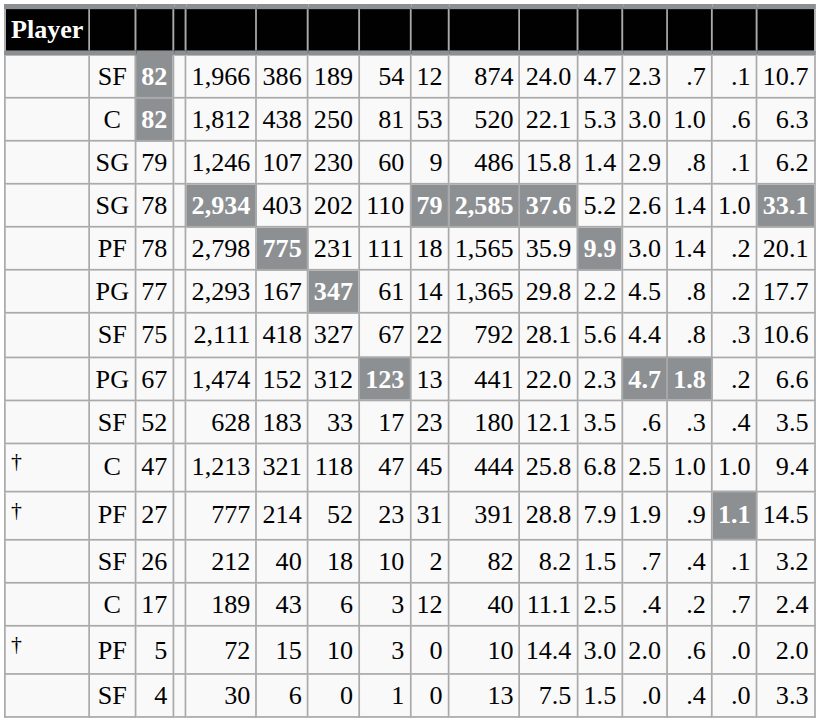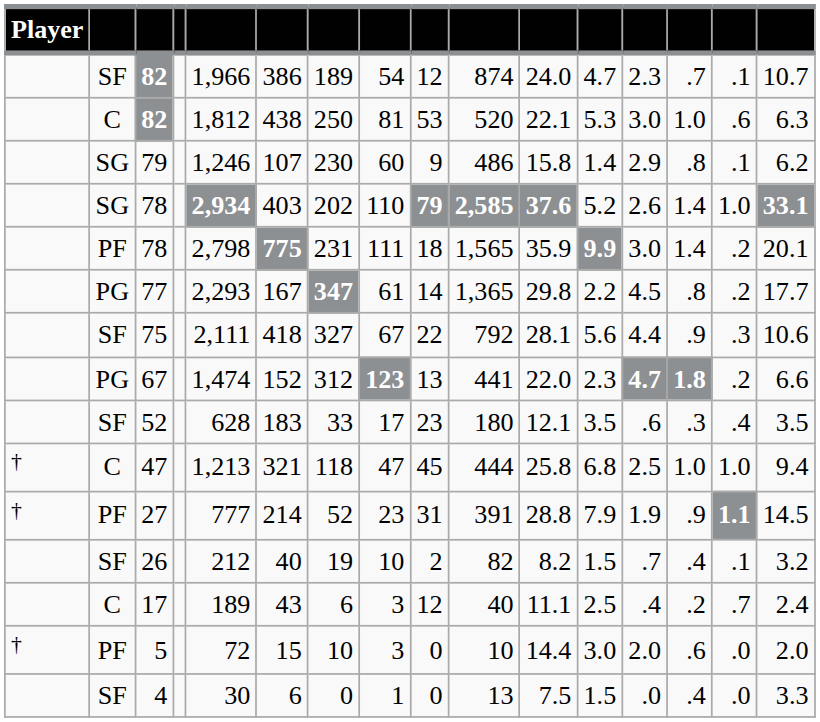 <table class="wikitable sortable" style="font-size: 95%; text-align:right;">
 <tr>
 <th style="background:#010101; color:#FFFFFF; border-top:#8D9093 3px solid; border-bottom:#8D9093 3px solid;">Player</th>
 <th style="background:#010101; color:#FFFFFF; border-top:#8D9093 3px solid; border-bottom:#8D9093 3px solid;"></th>
 <th style="background:#010101; color:#FFFFFF; border-top:#8D9093 3px solid; border-bottom:#8D9093 3px solid;"></th>
 <th style="background:#010101; color:#FFFFFF; border-top:#8D9093 3px solid; border-bottom:#8D9093 3px solid;"></th>
 <th style="background:#010101; color:#FFFFFF; border-top:#8D9093 3px solid; border-bottom:#8D9093 3px solid;"></th>
 <th style="background:#010101; color:#FFFFFF; border-top:#8D9093 3px solid; border-bottom:#8D9093 3px solid;"></th>
 <th style="background:#010101; color:#FFFFFF; border-top:#8D9093 3px solid; border-bottom:#8D9093 3px solid;"></th>
 <th style="background:#010101; color:#FFFFFF; border-top:#8D9093 3px solid; border-bottom:#8D9093 3px solid;"></th>
 <th style="background:#010101; color:#FFFFFF; border-top:#8D9093 3px solid; border-bottom:#8D9093 3px solid;"></th>
 <th style="background:#010101; color:#FFFFFF; border-top:#8D9093 3px solid; border-bottom:#8D9093 3px solid;"></th>
 <th style="background:#010101; color:#FFFFFF; border-top:#8D9093 3px solid; border-bottom:#8D9093 3px solid;"></th>
 <th style="background:#010101; color:#FFFFFF; border-top:#8D9093 3px solid; border-bottom:#8D9093 3px solid;"></th>
 <th style="background:#010101; color:#FFFFFF; border-top:#8D9093 3px solid; border-bottom:#8D9093 3px solid;"></th>
 <th style="background:#010101; color:#FFFFFF; border-top:#8D9093 3px solid; border-bottom:#8D9093 3px solid;"></th>
 <th style="background:#010101; color:#FFFFFF; border-top:#8D9093 3px solid; border-bottom:#8D9093 3px solid;"></th>
 <th style="background:#010101; color:#FFFFFF; border-top:#8D9093 3px solid; border-bottom:#8D9093 3px solid;"></th>
 </tr>
 <tr>
 <td style="text-align:left;"></td>
 <td style="text-align:center;">SF</td>
 <td style="background:#8D9093; color:#FFFFFF;"><strong>82</strong></td>
 <td></td>
 <td>1,966</td>
 <td>386</td>
 <td>189</td>
 <td>54</td>
 <td>12</td>
 <td>874</td>
 <td>24.0</td>
 <td>4.7</td>
 <td>2.3</td>
 <td>.7</td>
 <td>.1</td>
 <td>10.7</td>
 </tr>
 <tr>
 <td style="text-align:left;"></td>
 <td style="text-align:center;">C</td>
 <td style="background:#8D9093; color:#FFFFFF;"><strong>82</strong></td>
 <td></td>
 <td>1,812</td>
 <td>438</td>
 <td>250</td>
 <td>81</td>
 <td>53</td>
 <td>520</td>
 <td>22.1</td>
 <td>5.3</td>
 <td>3.0</td>
 <td>1.0</td>
 <td>.6</td>
 <td>6.3</td>
 </tr>
 <tr>
 <td style="text-align:left;"></td>
 <td style="text-align:center;">SG</td>
 <td>79</td>
 <td></td>
 <td>1,246</td>
 <td>107</td>
 <td>230</td>
 <td>60</td>
 <td>9</td>
 <td>486</td>
 <td>15.8</td>
 <td>1.4</td>
 <td>2.9</td>
 <td>.8</td>
 <td>.1</td>
 <td>6.2</td>
 </tr>
 <tr>
 <td style="text-align:left;"></td>
 <td style="text-align:center;">SG</td>
 <td>78</td>
 <td></td>
 <td style="background:#8D9093; color:#FFFFFF;"><strong>2,934</strong></td>
 <td>403</td>
 <td>202</td>
 <td>110</td>
 <td style="background:#8D9093; color:#FFFFFF;"><strong>79</strong></td>
 <td style="background:#8D9093; color:#FFFFFF;"><strong>2,585</strong></td>
 <td style="background:#8D9093; color:#FFFFFF;"><strong>37.6</strong></td>
 <td>5.2</td>
 <td>2.6</td>
 <td>1.4</td>
 <td>1.0</td>
 <td style="background:#8D9093; color:#FFFFFF;"><strong>33.1</strong></td>
 </tr>
 <tr>
 <td style="text-align:left;"></td>
 <td style="text-align:center;">PF</td>
 <td>78</td>
 <td></td>
 <td>2,798</td>
 <td style="background:#8D9093; color:#FFFFFF;"><strong>775</strong></td>
 <td>231</td>
 <td>111</td>
 <td>18</td>
 <td>1,565</td>
 <td>35.9</td>
 <td style="background:#8D9093; color:#FFFFFF;"><strong>9.9</strong></td>
 <td>3.0</td>
 <td>1.4</td>
 <td>.2</td>
 <td>20.1</td>
 </tr>
 <tr>
 <td style="text-align:left;"></td>
 <td style="text-align:center;">PG</td>
 <td>77</td>
 <td></td>
 <td>2,293</td>
 <td>167</td>
 <td style="background:#8D9093; color:#FFFFFF;"><strong>347</strong></td>
 <td>61</td>
 <td>14</td>
 <td>1,365</td>
 <td>29.8</td>
 <td>2.2</td>
 <td>4.5</td>
 <td>.8</td>
 <td>.2</td>
 <td>17.7</td>
 </tr>
 <tr>
 <td style="text-align:left;"></td>
 <td style="text-align:center;">SF</td>
 <td>75</td>
 <td></td>
 <td>2,111</td>
 <td>418</td>
 <td>327</td>
 <td>67</td>
 <td>22</td>
 <td>792</td>
 <td>28.1</td>
 <td>5.6</td>
 <td>4.4</td>
-<td>.8</td>
+<td>.9</td>
 <td>.3</td>
 <td>10.6</td>
 </tr>
 <tr>
 <td style="text-align:left;"></td>
 <td style="text-align:center;">PG</td>
 <td>67</td>
 <td></td>
 <td>1,474</td>
 <td>152</td>
 <td>312</td>
 <td style="background:#8D9093; color:#FFFFFF;"><strong>123</strong></td>
 <td>13</td>
 <td>441</td>
 <td>22.0</td>
 <td>2.3</td>
 <td style="background:#8D9093; color:#FFFFFF;"><strong>4.7</strong></td>
 <td style="background:#8D9093; color:#FFFFFF;"><strong>1.8</strong></td>
 <td>.2</td>
 <td>6.6</td>
 </tr>
 <tr>
 <td style="text-align:left;"></td>
 <td style="text-align:center;">SF</td>
 <td>52</td>
 <td></td>
 <td>628</td>
 <td>183</td>
 <td>33</td>
 <td>17</td>
 <td>23</td>
 <td>180</td>
 <td>12.1</td>
 <td>3.5</td>
 <td>.6</td>
 <td>.3</td>
 <td>.4</td>
 <td>3.5</td>
 </tr>
 <tr>
 <td style="text-align:left;"><sup>†</sup></td>
 <td style="text-align:center;">C</td>
 <td>47</td>
 <td></td>
 <td>1,213</td>
 <td>321</td>
 <td>118</td>
 <td>47</td>
 <td>45</td>
 <td>444</td>
 <td>25.8</td>
 <td>6.8</td>
 <td>2.5</td>
 <td>1.0</td>
 <td>1.0</td>
 <td>9.4</td>
 </tr>
 <tr>
 <td style="text-align:left;"><sup>†</sup></td>
 <td style="text-align:center;">PF</td>
 <td>27</td>
 <td></td>
 <td>777</td>
 <td>214</td>
 <td>52</td>
 <td>23</td>
 <td>31</td>
 <td>391</td>
 <td>28.8</td>
 <td>7.9</td>
 <td>1.9</td>
 <td>.9</td>
 <td style="background:#8D9093; color:#FFFFFF;"><strong>1.1</strong></td>
 <td>14.5</td>
 </tr>
 <tr>
 <td style="text-align:left;"></td>
 <td style="text-align:center;">SF</td>
 <td>26</td>
 <td></td>
 <td>212</td>
 <td>40</td>
-<td>18</td>
+<td>19</td>
 <td>10</td>
 <td>2</td>
 <td>82</td>
 <td>8.2</td>
 <td>1.5</td>
 <td>.7</td>
 <td>.4</td>
 <td>.1</td>
 <td>3.2</td>
 </tr>
 <tr>
 <td style="text-align:left;"></td>
 <td style="text-align:center;">C</td>
 <td>17</td>
 <td></td>
 <td>189</td>
 <td>43</td>
 <td>6</td>
 <td>3</td>
 <td>12</td>
 <td>40</td>
 <td>11.1</td>
 <td>2.5</td>
 <td>.4</td>
 <td>.2</td>
 <td>.7</td>
 <td>2.4</td>
 </tr>
 <tr>
 <td style="text-align:left;"><sup>†</sup></td>
 <td style="text-align:center;">PF</td>
 <td>5</td>
 <td></td>
 <td>72</td>
 <td>15</td>
 <td>10</td>
 <td>3</td>
 <td>0</td>
 <td>10</td>
 <td>14.4</td>
 <td>3.0</td>
 <td>2.0</td>
 <td>.6</td>
 <td>.0</td>
 <td>2.0</td>
 </tr>
 <tr>
 <td style="text-align:left;"></td>
 <td style="text-align:center;">SF</td>
 <td>4</td>
 <td></td>
 <td>30</td>
 <td>6</td>
 <td>0</td>
 <td>1</td>
 <td>0</td>
 <td>13</td>
 <td>7.5</td>
 <td>1.5</td>
 <td>.0</td>
 <td>.4</td>
 <td>.0</td>
 <td>3.3</td>
 </tr>
 </table>
